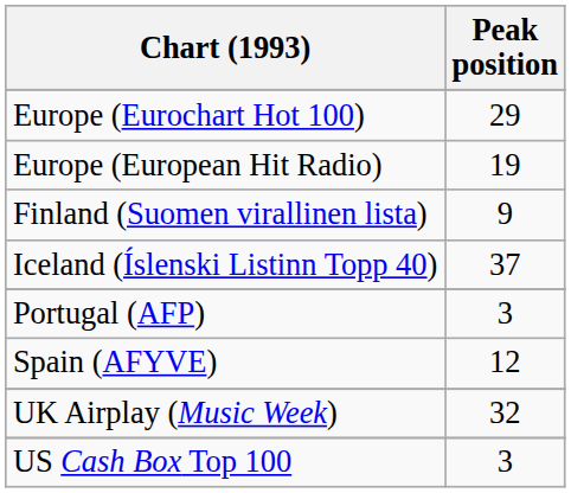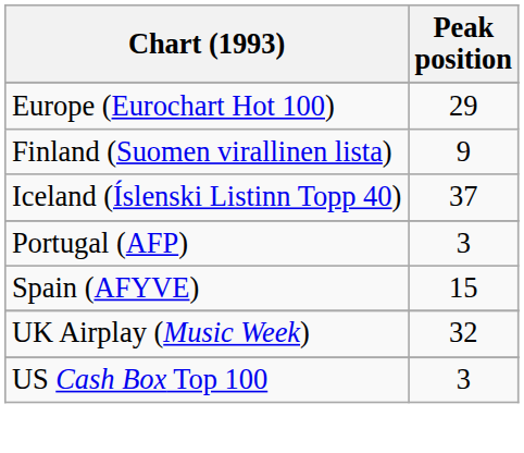 <table class="wikitable sortable">
 <tr>
 <th>Chart (1993)</th>
 <th>Peak<br>position</th>
 </tr>
 <tr>
 </tr>
 <tr>
 </tr>
 <tr>
 </tr>
 <tr>
 <td>Europe (<a href='#'>Eurochart Hot 100</a>)</td>
 <td align="center">29</td>
-</tr>
-<tr>
-<td>Europe (European Hit Radio)</td>
-<td align="center">19</td>
 </tr>
 <tr>
 <td>Finland (<a href='#'>Suomen virallinen lista</a>)</td>
 <td align="center">9</td>
 </tr>
 <tr>
 <td>Iceland (<a href='#'>Íslenski Listinn Topp 40</a>)</td>
 <td align="center">37</td>
 </tr>
 <tr>
 </tr>
 <tr>
 </tr>
 <tr>
 </tr>
 <tr>
 <td>Portugal (<a href='#'>AFP</a>)</td>
 <td align="center">3</td>
 </tr>
 <tr>
 <td>Spain (<a href='#'>AFYVE</a>)</td>
-<td align="center">12</td>
+<td align="center">15</td>
 </tr>
 <tr>
 </tr>
 <tr>
 </tr>
 <tr>
 </tr>
 <tr>
 <td>UK Airplay (<em><a href='#'>Music Week</a></em>)</td>
 <td align="center">32</td>
 </tr>
 <tr>
 </tr>
 <tr>
 </tr>
 <tr>
 </tr>
 <tr>
 <td>US <a href='#'><em>Cash Box</em> Top 100</a></td>
 <td align="center">3</td>
 </tr>
 </table>
